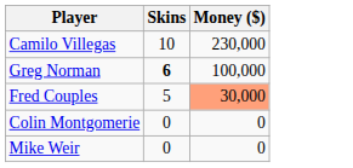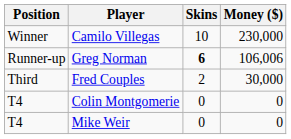 <table class="wikitable">
 <tr>
+<th>Position</th>
 <th>Player</th>
 <th>Skins</th>
 <th>Money ($)</th>
 </tr>
 <tr>
+<td>Winner</td>
 <td> <a href='#'>Camilo Villegas</a></td>
 <td align=center>10</td>
 <td align=right>230,000</td>
 </tr>
 <tr>
+<td>Runner-up</td>
 <td> <a href='#'>Greg Norman</a></td>
 <td align=center><strong>6</strong></td>
-<td align=right>100,000</td>
+<td align=right>106,006</td>
 </tr>
 <tr>
+<td>Third</td>
 <td> <a href='#'>Fred Couples</a></td>
-<td align=center>5</td>
-<td align=right style="background: lightsalmon;">30,000</td>
+<td align=center>2</td>
+<td align=right>30,000</td>
 </tr>
 <tr>
+<td>T4</td>
 <td> <a href='#'>Colin Montgomerie</a></td>
 <td align=center>0</td>
 <td align=right>0</td>
 </tr>
 <tr>
+<td>T4</td>
 <td> <a href='#'>Mike Weir</a></td>
 <td align=center>0</td>
 <td align=right>0</td>
 </tr>
 </table>
